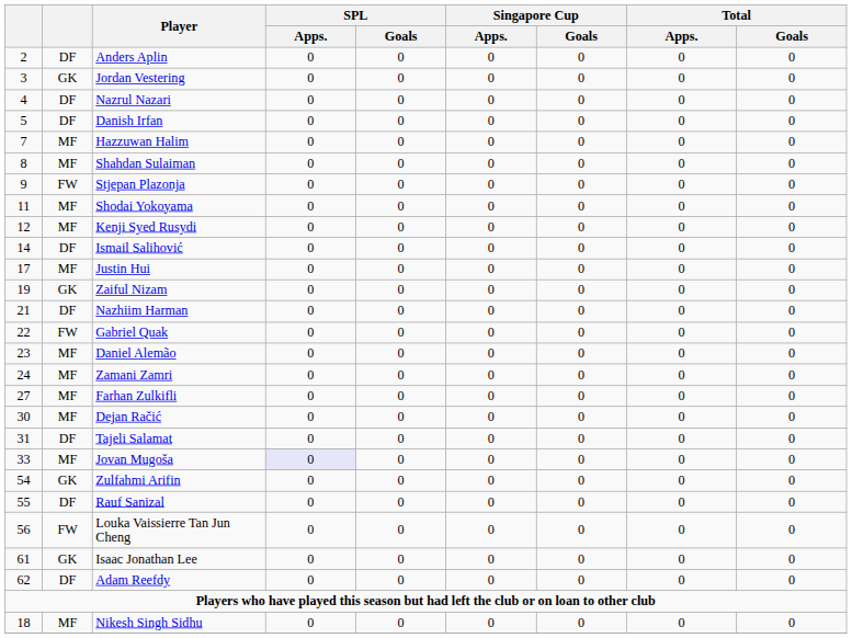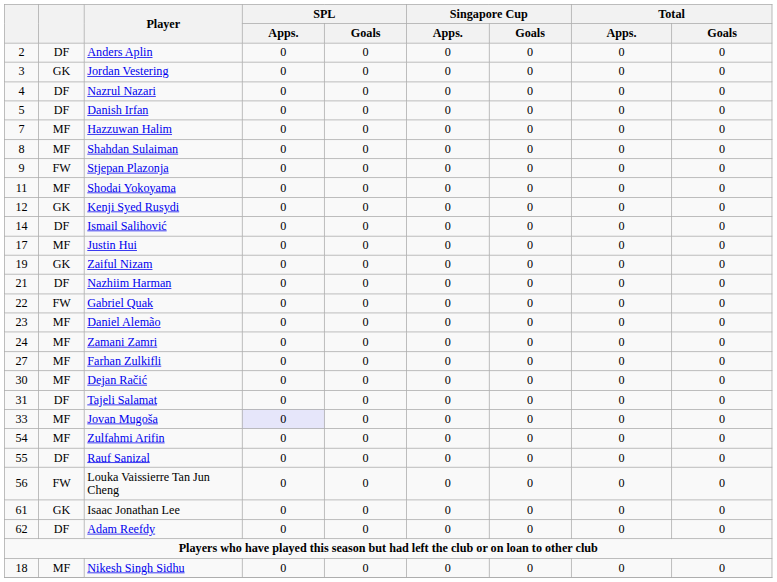 <table class="wikitable" style="text-align:center; font-size:100%; width:80%;">
 <tr>
 <th rowspan=2></th>
 <th rowspan=2></th>
 <th rowspan=2 width="200">Player</th>
 <th colspan=2 width="105">SPL</th>
 <th colspan=2 width="105">Singapore Cup</th>
 <th colspan=2 width="130">Total</th>
 </tr>
 <tr>
 <th>Apps.</th>
 <th>Goals</th>
 <th>Apps.</th>
 <th>Goals</th>
 <th>Apps.</th>
 <th>Goals</th>
 </tr>
 <tr>
 <td>2</td>
 <td>DF</td>
 <td align="left"> <a href='#'>Anders Aplin</a></td>
 <td>0</td>
 <td>0</td>
 <td>0</td>
 <td>0</td>
 <td>0</td>
 <td>0</td>
 </tr>
 <tr>
 <td>3</td>
 <td>GK</td>
 <td align="left"> <a href='#'>Jordan Vestering</a></td>
 <td>0</td>
 <td>0</td>
 <td>0</td>
 <td>0</td>
 <td>0</td>
 <td>0</td>
 </tr>
 <tr>
 <td>4</td>
 <td>DF</td>
 <td align="left"> <a href='#'>Nazrul Nazari</a></td>
 <td>0</td>
 <td>0</td>
 <td>0</td>
 <td>0</td>
 <td>0</td>
 <td>0</td>
 </tr>
 <tr>
 <td>5</td>
 <td>DF</td>
 <td align="left"> <a href='#'>Danish Irfan</a></td>
 <td>0</td>
 <td>0</td>
 <td>0</td>
 <td>0</td>
 <td>0</td>
 <td>0</td>
 </tr>
 <tr>
 <td>7</td>
 <td>MF</td>
 <td align="left"> <a href='#'>Hazzuwan Halim</a></td>
 <td>0</td>
 <td>0</td>
 <td>0</td>
 <td>0</td>
 <td>0</td>
 <td>0</td>
 </tr>
 <tr>
 <td>8</td>
 <td>MF</td>
 <td align="left"> <a href='#'>Shahdan Sulaiman</a></td>
 <td>0</td>
 <td>0</td>
 <td>0</td>
 <td>0</td>
 <td>0</td>
 <td>0</td>
 </tr>
 <tr>
 <td>9</td>
 <td>FW</td>
 <td align="left"> <a href='#'>Stjepan Plazonja</a></td>
 <td>0</td>
 <td>0</td>
 <td>0</td>
 <td>0</td>
 <td>0</td>
 <td>0</td>
 </tr>
 <tr>
 <td>11</td>
 <td>MF</td>
 <td align="left"> <a href='#'>Shodai Yokoyama</a></td>
 <td>0</td>
 <td>0</td>
 <td>0</td>
 <td>0</td>
 <td>0</td>
 <td>0</td>
 </tr>
 <tr>
 <td>12</td>
-<td>MF</td>
+<td>GK</td>
 <td align="left"> <a href='#'>Kenji Syed Rusydi</a></td>
 <td>0</td>
 <td>0</td>
 <td>0</td>
 <td>0</td>
 <td>0</td>
 <td>0</td>
 </tr>
 <tr>
 <td>14</td>
 <td>DF</td>
 <td align="left"> <a href='#'>Ismail Salihović</a></td>
 <td>0</td>
 <td>0</td>
 <td>0</td>
 <td>0</td>
 <td>0</td>
 <td>0</td>
 </tr>
 <tr>
 <td>17</td>
 <td>MF</td>
 <td align="left"> <a href='#'>Justin Hui</a></td>
 <td>0</td>
 <td>0</td>
 <td>0</td>
 <td>0</td>
 <td>0</td>
 <td>0</td>
 </tr>
 <tr>
 <td>19</td>
 <td>GK</td>
 <td align="left"> <a href='#'>Zaiful Nizam</a></td>
 <td>0</td>
 <td>0</td>
 <td>0</td>
 <td>0</td>
 <td>0</td>
 <td>0</td>
 </tr>
 <tr>
 <td>21</td>
 <td>DF</td>
 <td align="left"> <a href='#'>Nazhiim Harman</a></td>
 <td>0</td>
 <td>0</td>
 <td>0</td>
 <td>0</td>
 <td>0</td>
 <td>0</td>
 </tr>
 <tr>
 <td>22</td>
 <td>FW</td>
 <td align="left"> <a href='#'>Gabriel Quak</a></td>
 <td>0</td>
 <td>0</td>
 <td>0</td>
 <td>0</td>
 <td>0</td>
 <td>0</td>
 </tr>
 <tr>
 <td>23</td>
 <td>MF</td>
 <td align="left"> <a href='#'>Daniel Alemão</a></td>
 <td>0</td>
 <td>0</td>
 <td>0</td>
 <td>0</td>
 <td>0</td>
 <td>0</td>
 </tr>
 <tr>
 <td>24</td>
 <td>MF</td>
 <td align="left"> <a href='#'>Zamani Zamri</a></td>
 <td>0</td>
 <td>0</td>
 <td>0</td>
 <td>0</td>
 <td>0</td>
 <td>0</td>
 </tr>
 <tr>
 <td>27</td>
 <td>MF</td>
 <td align="left"> <a href='#'>Farhan Zulkifli</a></td>
 <td>0</td>
 <td>0</td>
 <td>0</td>
 <td>0</td>
 <td>0</td>
 <td>0</td>
 </tr>
 <tr>
 <td>30</td>
 <td>MF</td>
 <td align="left"> <a href='#'>Dejan Račić</a></td>
 <td>0</td>
 <td>0</td>
 <td>0</td>
 <td>0</td>
 <td>0</td>
 <td>0</td>
 </tr>
 <tr>
 <td>31</td>
 <td>DF</td>
 <td align="left"> <a href='#'>Tajeli Salamat</a></td>
 <td>0</td>
 <td>0</td>
 <td>0</td>
 <td>0</td>
 <td>0</td>
 <td>0</td>
 </tr>
 <tr>
 <td>33</td>
 <td>MF</td>
 <td align="left"> <a href='#'>Jovan Mugoša</a></td>
 <td style="background: lavender;">0</td>
 <td>0</td>
 <td>0</td>
 <td>0</td>
 <td>0</td>
 <td>0</td>
 </tr>
 <tr>
 <td>54</td>
-<td>GK</td>
+<td>MF</td>
 <td align="left"> <a href='#'>Zulfahmi Arifin</a></td>
 <td>0</td>
 <td>0</td>
 <td>0</td>
 <td>0</td>
 <td>0</td>
 <td>0</td>
 </tr>
 <tr>
 <td>55</td>
 <td>DF</td>
 <td align="left"> <a href='#'>Rauf Sanizal</a></td>
 <td>0</td>
 <td>0</td>
 <td>0</td>
 <td>0</td>
 <td>0</td>
 <td>0</td>
 </tr>
 <tr>
 <td>56</td>
 <td>FW</td>
 <td align="left"> Louka Vaissierre Tan Jun Cheng</td>
 <td>0</td>
 <td>0</td>
 <td>0</td>
 <td>0</td>
 <td>0</td>
 <td>0</td>
 </tr>
 <tr>
 <td>61</td>
 <td>GK</td>
 <td align="left"> Isaac Jonathan Lee</td>
 <td>0</td>
 <td>0</td>
 <td>0</td>
 <td>0</td>
 <td>0</td>
 <td>0</td>
 </tr>
 <tr>
 <td>62</td>
 <td>DF</td>
 <td align="left"> <a href='#'>Adam Reefdy</a></td>
 <td>0</td>
 <td>0</td>
 <td>0</td>
 <td>0</td>
 <td>0</td>
 <td>0</td>
 </tr>
 <tr>
 <td colspan="17"><strong>Players who have played this season but had left the club or on loan to other club</strong></td>
 </tr>
 <tr>
 <td>18</td>
 <td>MF</td>
 <td align="left"> <a href='#'>Nikesh Singh Sidhu</a></td>
 <td>0</td>
 <td>0</td>
 <td>0</td>
 <td>0</td>
 <td>0</td>
 <td>0</td>
 </tr>
 <tr>
 </tr>
 </table>
